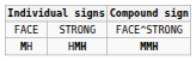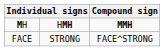 <table class="wikitable" style="text-align:center;">
 <tr>
 <th colspan="2" align="center">Individual signs</th>
 <th align="center">Compound sign</th>
 </tr>
 <tr>
+<td><strong>M</strong>H</td>
+<td>H<strong>MH</strong></td>
+<td><strong>MMH</strong></td>
+</tr>
+<tr>
 <td>FACE</td>
 <td>STRONG</td>
 <td>FACE^STRONG</td>
 </tr>
-<tr>
-<td><strong>M</strong>H</td>
-<td>H<strong>MH</strong></td>
-<td><strong>MMH</strong></td>
-</tr>
 </table>
